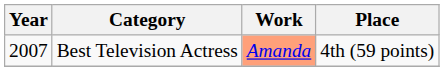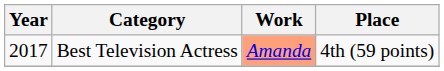 <table class=wikitable>
 <tr>
 <th>Year</th>
 <th>Category</th>
 <th>Work</th>
 <th>Place</th>
 </tr>
 <tr>
-<td>2007</td>
+<td>2017</td>
 <td>Best Television Actress</td>
 <td style="background: lightsalmon;"><em><a href='#'>Amanda</a></em></td>
 <td>4th (59 points)</td>
 </tr>
 <tr>
 </tr>
 </table>
